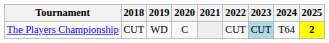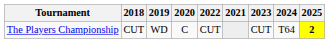 <table class="wikitable" style="font-size:95%;text-align:center;">
 <tr>
 <th>Tournament</th>
 <th>2018</th>
 <th>2019</th>
 <th>2020</th>
+<th>2022</th>
 <th>2021</th>
-<th>2022</th>
 <th>2023</th>
 <th>2024</th>
 <th>2025</th>
 </tr>
 <tr>
 <td align=left><a href='#'>The Players Championship</a></td>
 <td>CUT</td>
 <td>WD</td>
 <td>C</td>
+<td>CUT</td>
 <td style="background:#eeeeee;"></td>
 <td>CUT</td>
-<td style="background: lightblue;">CUT</td>
 <td>T64</td>
 <td style="background:yellow;"><strong>2</strong></td>
 </tr>
 </table>
